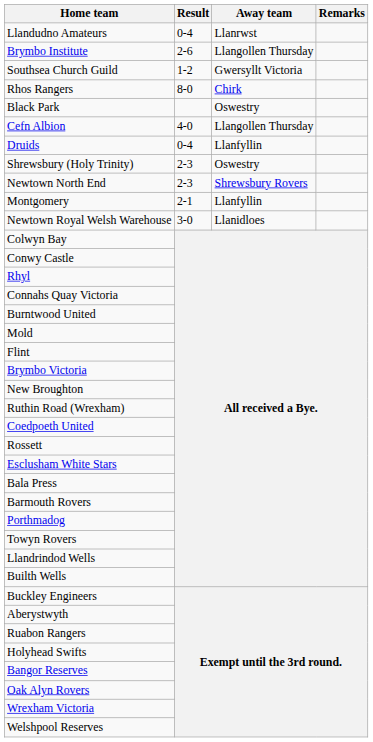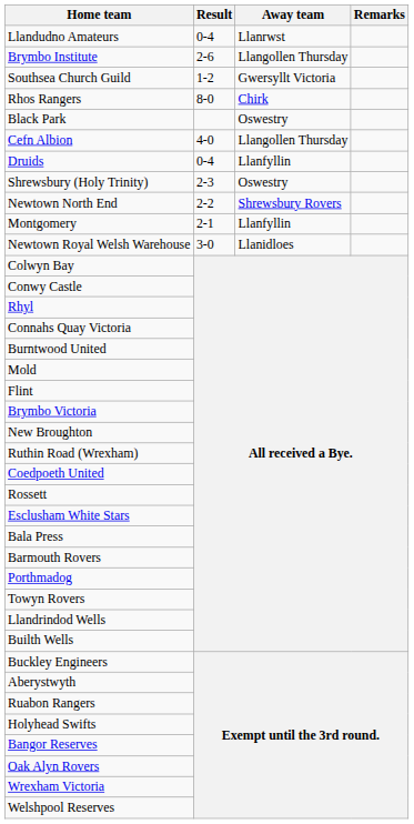 <table class="wikitable">
 <tr>
 <th>Home team</th>
 <th>Result</th>
 <th>Away team</th>
 <th>Remarks</th>
 </tr>
 <tr>
 <td>Llandudno Amateurs</td>
 <td>0-4</td>
 <td>Llanrwst</td>
 <td></td>
 </tr>
 <tr>
 <td><a href='#'>Brymbo Institute</a></td>
 <td>2-6</td>
 <td>Llangollen Thursday</td>
 <td></td>
 </tr>
 <tr>
 <td>Southsea Church Guild</td>
 <td>1-2</td>
 <td>Gwersyllt Victoria</td>
 <td></td>
 </tr>
 <tr>
 <td>Rhos Rangers</td>
 <td>8-0</td>
 <td><a href='#'>Chirk</a></td>
 <td></td>
 </tr>
 <tr>
 <td>Black Park</td>
 <td></td>
 <td> Oswestry</td>
 <td></td>
 </tr>
 <tr>
 <td><a href='#'>Cefn Albion</a></td>
 <td>4-0</td>
 <td>Llangollen Thursday</td>
 <td></td>
 </tr>
 <tr>
 <td><a href='#'>Druids</a></td>
 <td>0-4</td>
 <td>Llanfyllin</td>
 <td></td>
 </tr>
 <tr>
 <td> Shrewsbury (Holy Trinity)</td>
 <td>2-3</td>
 <td> Oswestry</td>
 <td></td>
 </tr>
 <tr>
 <td>Newtown North End</td>
-<td>2-3</td>
+<td>2-2</td>
 <td> <a href='#'>Shrewsbury Rovers</a></td>
 <td></td>
 </tr>
 <tr>
 <td>Montgomery</td>
 <td>2-1</td>
 <td>Llanfyllin</td>
 <td></td>
 </tr>
 <tr>
 <td>Newtown Royal Welsh Warehouse</td>
 <td>3-0</td>
 <td>Llanidloes</td>
 <td></td>
 </tr>
 <tr>
 <td>Colwyn Bay</td>
 <th colspan="3" rowspan="19">All received a Bye.</th>
 </tr>
 <tr>
 <td>Conwy Castle</td>
 </tr>
 <tr>
 <td><a href='#'>Rhyl</a></td>
 </tr>
 <tr>
 <td>Connahs Quay Victoria</td>
 </tr>
 <tr>
 <td> Burntwood United</td>
 </tr>
 <tr>
 <td>Mold</td>
 </tr>
 <tr>
 <td>Flint</td>
 </tr>
 <tr>
 <td><a href='#'>Brymbo Victoria</a></td>
 </tr>
 <tr>
 <td>New Broughton</td>
 </tr>
 <tr>
 <td>Ruthin Road (Wrexham)</td>
 </tr>
 <tr>
 <td><a href='#'>Coedpoeth United</a></td>
 </tr>
 <tr>
 <td>Rossett</td>
 </tr>
 <tr>
 <td><a href='#'>Esclusham White Stars</a></td>
 </tr>
 <tr>
 <td>Bala Press</td>
 </tr>
 <tr>
 <td>Barmouth Rovers</td>
 </tr>
 <tr>
 <td><a href='#'>Porthmadog</a></td>
 </tr>
 <tr>
 <td>Towyn Rovers</td>
 </tr>
 <tr>
 <td>Llandrindod Wells</td>
 </tr>
 <tr>
 <td>Builth Wells</td>
 </tr>
 <tr>
 <td>Buckley Engineers</td>
 <th colspan="3" rowspan="8">Exempt until the 3rd round.</th>
 </tr>
 <tr>
 <td>Aberystwyth</td>
 </tr>
 <tr>
 <td>Ruabon Rangers</td>
 </tr>
 <tr>
 <td>Holyhead Swifts</td>
 </tr>
 <tr>
 <td><a href='#'>Bangor Reserves</a></td>
 </tr>
 <tr>
 <td><a href='#'>Oak Alyn Rovers</a></td>
 </tr>
 <tr>
 <td><a href='#'>Wrexham Victoria</a></td>
 </tr>
 <tr>
 <td>Welshpool Reserves</td>
 </tr>
 </table>
